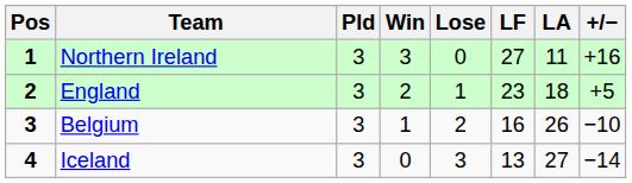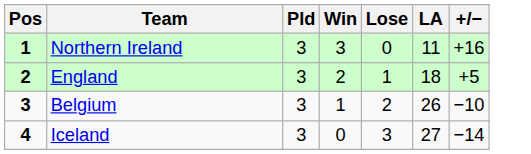 <table class="wikitable" style="font-size: 100%">
 <tr>
 <th width=20>Pos</th>
 <th width=200>Team</th>
 <th width=25>Pld</th>
 <th width=25>Win</th>
 <th width=25>Lose</th>
-<th width=25>LF</th>
 <th width=25>LA</th>
 <th width=25>+/−</th>
 </tr>
 <tr align=center style="background: #ccffcc;">
 <td><strong>1</strong></td>
 <td align="left"> <a href='#'>Northern Ireland</a></td>
 <td>3</td>
 <td>3</td>
 <td>0</td>
-<td>27</td>
 <td>11</td>
 <td>+16</td>
 </tr>
 <tr align=center style="background: #ccffcc;">
 <td><strong>2</strong></td>
 <td align="left"> <a href='#'>England</a></td>
 <td>3</td>
 <td>2</td>
 <td>1</td>
-<td>23</td>
 <td>18</td>
 <td>+5</td>
 </tr>
 <tr align=center>
 <td><strong>3</strong></td>
 <td align="left"> <a href='#'>Belgium</a></td>
 <td>3</td>
 <td>1</td>
 <td>2</td>
-<td>16</td>
 <td>26</td>
 <td>−10</td>
 </tr>
 <tr align=center>
 <td><strong>4</strong></td>
 <td align="left"> <a href='#'>Iceland</a></td>
 <td>3</td>
 <td>0</td>
 <td>3</td>
-<td>13</td>
 <td>27</td>
 <td>−14</td>
 </tr>
 </table>
